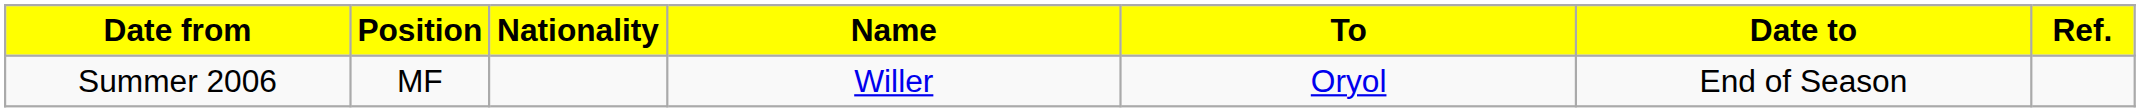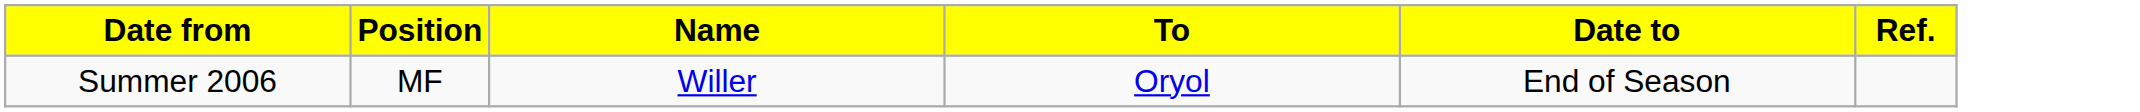 <table class="wikitable" style="text-align:center; font-size:90%; ">
 <tr>
 <th style="background:#FFFF00; color:black; width:150px;">Date from</th>
 <th style="background:#FFFF00; color:black; width:50px;">Position</th>
-<th style="background:#FFFF00; color:black; width:50px;">Nationality</th>
 <th style="background:#FFFF00; color:black; width:200px;">Name</th>
 <th style="background:#FFFF00; color:black; width:200px;">To</th>
 <th style="background:#FFFF00; color:black; width:200px;">Date to</th>
 <th style="background:#FFFF00; color:black; width:40px;">Ref.</th>
 </tr>
 <tr>
 <td>Summer 2006</td>
 <td>MF</td>
-<td></td>
 <td><a href='#'>Willer</a></td>
 <td><a href='#'>Oryol</a></td>
 <td>End of Season</td>
 <td></td>
 </tr>
 </table>
